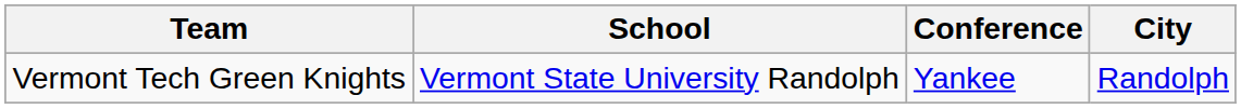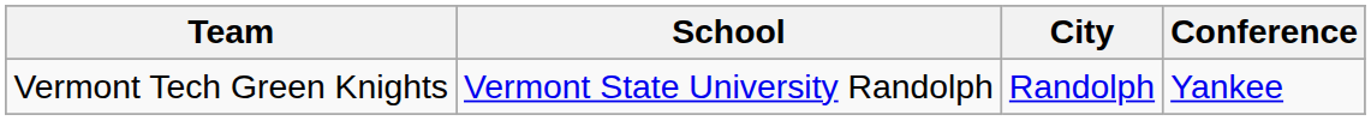 <table class="sortable wikitable">
 <tr>
 <th>Team</th>
 <th>School</th>
+<th>City</th>
 <th>Conference</th>
-<th>City</th>
 </tr>
 <tr>
 <td>Vermont Tech Green Knights</td>
 <td><a href='#'>Vermont State University</a> Randolph</td>
+<td><a href='#'>Randolph</a></td>
 <td><a href='#'>Yankee</a></td>
-<td><a href='#'>Randolph</a></td>
 </tr>
 </table>
